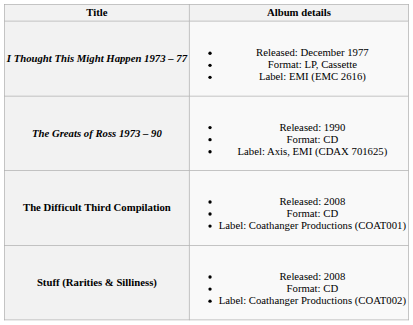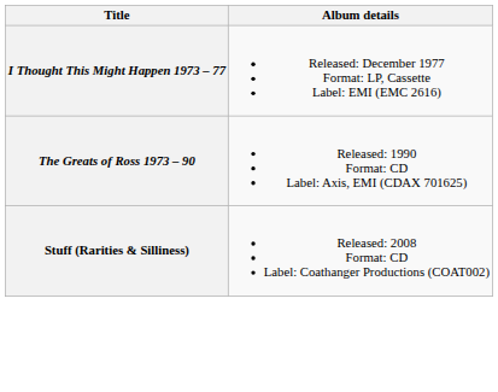 <table class="wikitable plainrowheaders" style="text-align:center;" border="1">
 <tr>
 <th>Title</th>
 <th>Album details</th>
 </tr>
 <tr>
 <th scope="row"><em>I Thought This Might Happen 1973 – 77</em></th>
 <td><br><ul><li>Released: December 1977</li><li>Format: LP, Cassette</li><li>Label: EMI (EMC 2616)</li></ul></td>
 </tr>
 <tr>
 <th scope="row"><em>The Greats of Ross 1973 – 90<strong></th>
 <td><br><ul><li>Released: 1990</li><li>Format: CD</li><li>Label: Axis, EMI (CDAX 701625)</li></ul></td>
 </tr>
 <tr>
-<th scope="row"></em>The Difficult Third Compilation<em></th>
-<td><br><ul><li>Released: 2008</li><li>Format: CD</li><li>Label: Coathanger Productions (COAT001)</li></ul></td>
-</tr>
-<tr>
 <th scope="row"></em>Stuff (Rarities & Silliness)<em></th>
 <td><br><ul><li>Released: 2008</li><li>Format: CD</li><li>Label: Coathanger Productions (COAT002)</li></ul></td>
 </tr>
 </table>
